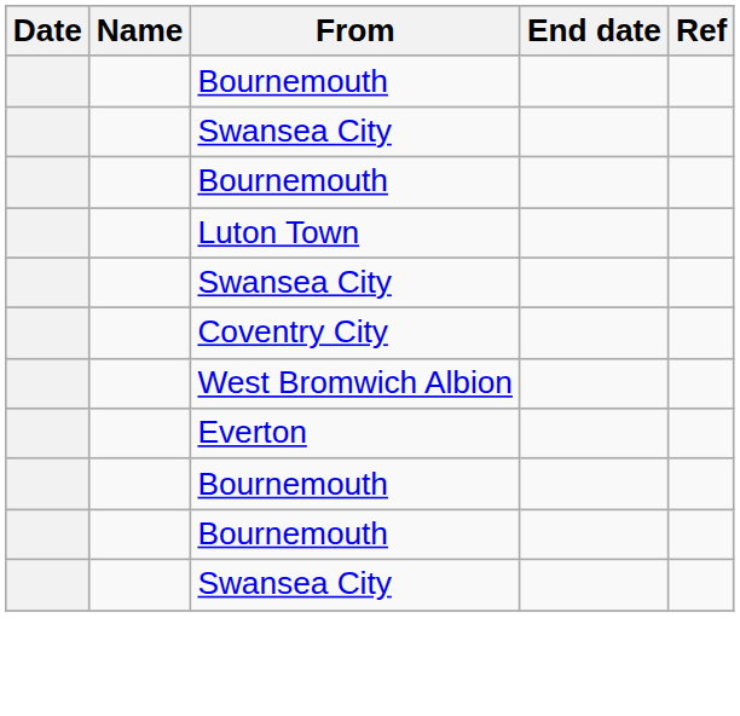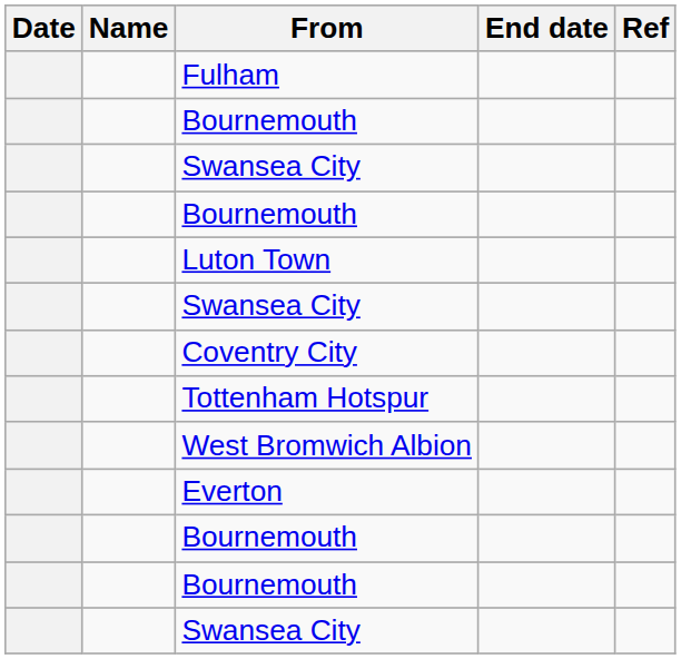 <table class="wikitable sortable plainrowheaders">
 <tr>
 <th scope=col>Date</th>
 <th scope=col>Name</th>
 <th scope=col>From</th>
 <th scope=col>End date</th>
 <th scope=col class=unsortable>Ref</th>
+</tr>
+<tr>
+<th scope=row></th>
+<td></td>
+<td><a href='#'>Fulham</a></td>
+<td></td>
+<td style="text-align:center;"></td>
 </tr>
 <tr>
 <th scope=row></th>
 <td></td>
 <td><a href='#'>Bournemouth</a></td>
 <td></td>
 <td style="text-align:center;"></td>
 </tr>
 <tr>
 <th scope=row></th>
 <td></td>
 <td><a href='#'>Swansea City</a></td>
 <td></td>
 <td style="text-align:center;"></td>
 </tr>
 <tr>
 <th scope=row></th>
 <td></td>
 <td><a href='#'>Bournemouth</a></td>
 <td></td>
 <td style="text-align:center;"></td>
 </tr>
 <tr>
 <th scope=row></th>
 <td></td>
 <td><a href='#'>Luton Town</a></td>
 <td></td>
 <td style="text-align:center;"></td>
 </tr>
 <tr>
 <th scope=row></th>
 <td></td>
 <td><a href='#'>Swansea City</a></td>
 <td></td>
 <td style="text-align:center;"></td>
 </tr>
 <tr>
 <th scope=row></th>
 <td></td>
 <td><a href='#'>Coventry City</a></td>
 <td></td>
 <td style="text-align:center;"></td>
 </tr>
 <tr>
 <th scope=row></th>
 <td></td>
+<td><a href='#'>Tottenham Hotspur</a></td>
+<td></td>
+<td style="text-align:center;"></td>
+</tr>
+<tr>
+<th scope=row></th>
+<td></td>
 <td><a href='#'>West Bromwich Albion</a></td>
 <td></td>
 <td style="text-align:center;"></td>
 </tr>
 <tr>
 <th scope=row></th>
 <td></td>
 <td><a href='#'>Everton</a></td>
 <td></td>
 <td style="text-align:center;"></td>
 </tr>
 <tr>
 <th scope=row></th>
 <td></td>
 <td><a href='#'>Bournemouth</a></td>
 <td></td>
 <td style="text-align:center;"></td>
 </tr>
 <tr>
 <th scope=row></th>
 <td></td>
 <td><a href='#'>Bournemouth</a></td>
 <td></td>
 <td style="text-align:center;"></td>
 </tr>
 <tr>
 <th scope=row></th>
 <td></td>
 <td><a href='#'>Swansea City</a></td>
 <td></td>
 <td style="text-align:center;"></td>
 </tr>
 </table>
